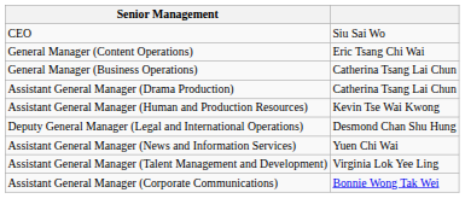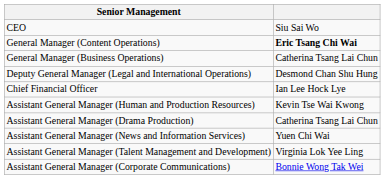 <table class="wikitable">
 <tr>
 <th>Senior Management</th>
 <th></th>
 </tr>
 <tr>
 <td>CEO</td>
 <td>Siu Sai Wo</td>
 </tr>
 <tr>
 <td>General Manager (Content Operations)</td>
-<td>Eric Tsang Chi Wai</td>
+<td><strong>Eric Tsang Chi Wai</strong></td>
 </tr>
 <tr>
 <td>General Manager (Business Operations)</td>
 <td>Catherina Tsang Lai Chun</td>
 </tr>
 <tr>
-<td>Assistant General Manager (Drama Production)</td>
-<td>Catherina Tsang Lai Chun</td>
+<td>Deputy General Manager (Legal and International Operations)</td>
+<td>Desmond Chan Shu Hung</td>
+</tr>
+<tr>
+<td>Chief Financial Officer</td>
+<td>Ian Lee Hock Lye</td>
 </tr>
 <tr>
 <td>Assistant General Manager (Human and Production Resources)</td>
 <td>Kevin Tse Wai Kwong</td>
 </tr>
 <tr>
-<td>Deputy General Manager (Legal and International Operations)</td>
-<td>Desmond Chan Shu Hung</td>
+<td>Assistant General Manager (Drama Production)</td>
+<td>Catherina Tsang Lai Chun</td>
 </tr>
 <tr>
 <td>Assistant General Manager (News and Information Services)</td>
 <td>Yuen Chi Wai</td>
 </tr>
 <tr>
 <td>Assistant General Manager (Talent Management and Development)</td>
 <td>Virginia Lok Yee Ling</td>
 </tr>
 <tr>
 <td>Assistant General Manager (Corporate Communications)</td>
 <td><a href='#'>Bonnie Wong Tak Wei</a></td>
 </tr>
 </table>
